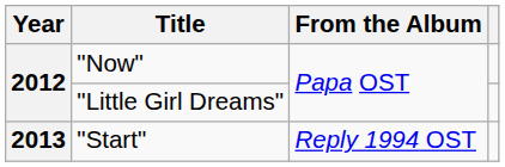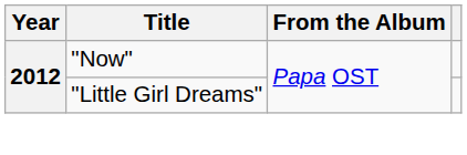 <table class="wikitable plainrowheaders sortable">
 <tr>
 <th scope="col">Year</th>
 <th scope="col">Title</th>
 <th>From the Album</th>
 <th scope="col" class="unsortable"></th>
 </tr>
 <tr>
 <th scope="row" rowspan="2">2012</th>
 <td>"Now"</td>
 <td rowspan="2"><em><a href='#'>Papa</a></em> <a href='#'>OST</a></td>
 <td></td>
 </tr>
 <tr>
 <td>"Little Girl Dreams"</td>
 <td></td>
 </tr>
-<tr>
-<th scope="row" style="text-align:center">2013</th>
-<td>"Start"</td>
-<td><a href='#'><em>Reply 1994</em> OST</a></td>
-<td></td>
-</tr>
 </table>
